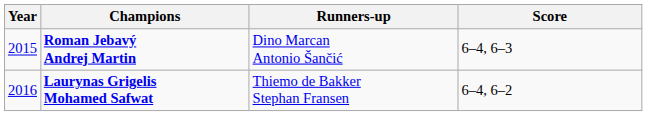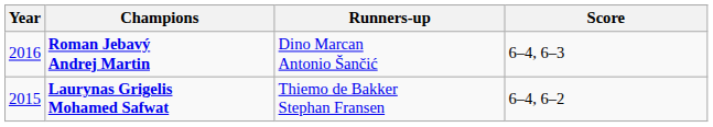 <table class="wikitable" style="font-size:90%">
 <tr>
 <th>Year</th>
 <th width="200">Champions</th>
 <th width="200">Runners-up</th>
 <th width="175">Score</th>
 </tr>
 <tr>
-<td><a href='#'>2015</a></td>
+<td><a href='#'>2016</a></td>
 <td> <strong><a href='#'>Roman Jebavý</a></strong> <br>  <strong><a href='#'>Andrej Martin</a></strong></td>
 <td> <a href='#'>Dino Marcan</a> <br>  <a href='#'>Antonio Šančić</a></td>
 <td>6–4, 6–3</td>
 </tr>
 <tr>
-<td><a href='#'>2016</a></td>
+<td><a href='#'>2015</a></td>
 <td> <strong><a href='#'>Laurynas Grigelis</a></strong> <br>  <strong><a href='#'>Mohamed Safwat</a></strong></td>
 <td> <a href='#'>Thiemo de Bakker</a> <br>  <a href='#'>Stephan Fransen</a></td>
 <td>6–4, 6–2</td>
 </tr>
 </table>
